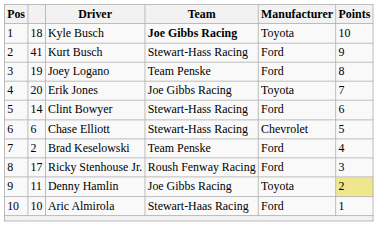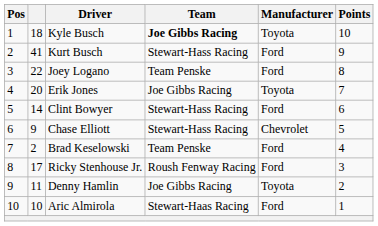 <table class="wikitable" style="font-size:98%">
 <tr>
 <th>Pos</th>
 <th></th>
 <th>Driver</th>
 <th>Team</th>
 <th>Manufacturer</th>
 <th>Points</th>
 </tr>
 <tr>
 <td>1</td>
 <td>18</td>
 <td>Kyle Busch</td>
 <td><strong>Joe Gibbs Racing</strong></td>
 <td>Toyota</td>
 <td>10</td>
 </tr>
 <tr>
 <td>2</td>
 <td>41</td>
 <td>Kurt Busch</td>
 <td>Stewart-Hass Racing</td>
 <td>Ford</td>
 <td>9</td>
 </tr>
 <tr>
 <td>3</td>
-<td>19</td>
+<td>22</td>
 <td>Joey Logano</td>
 <td>Team Penske</td>
 <td>Ford</td>
 <td>8</td>
 </tr>
 <tr>
 <td>4</td>
 <td>20</td>
 <td>Erik Jones</td>
 <td>Joe Gibbs Racing</td>
 <td>Toyota</td>
 <td>7</td>
 </tr>
 <tr>
 <td>5</td>
 <td>14</td>
 <td>Clint Bowyer</td>
 <td>Stewart-Hass Racing</td>
 <td>Ford</td>
 <td>6</td>
 </tr>
 <tr>
 <td>6</td>
-<td>6</td>
+<td>9</td>
 <td>Chase Elliott</td>
 <td>Stewart-Hass Racing</td>
 <td>Chevrolet</td>
 <td>5</td>
 </tr>
 <tr>
 <td>7</td>
 <td>2</td>
 <td>Brad Keselowski</td>
 <td>Team Penske</td>
 <td>Ford</td>
 <td>4</td>
 </tr>
 <tr>
 <td>8</td>
 <td>17</td>
 <td>Ricky Stenhouse Jr.</td>
 <td>Roush Fenway Racing</td>
 <td>Ford</td>
 <td>3</td>
 </tr>
 <tr>
 <td>9</td>
 <td>11</td>
 <td>Denny Hamlin</td>
 <td>Joe Gibbs Racing</td>
 <td>Toyota</td>
-<td style="background: khaki;">2</td>
+<td>2</td>
 </tr>
 <tr>
 <td>10</td>
 <td>10</td>
 <td>Aric Almirola</td>
 <td>Stewart-Haas Racing</td>
 <td>Ford</td>
 <td>1</td>
 </tr>
 <tr>
 <th colspan="6"></th>
 </tr>
 </table>
